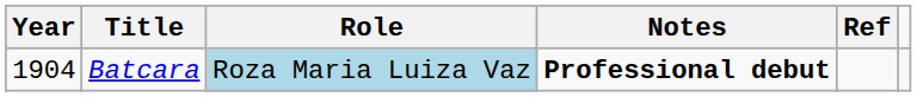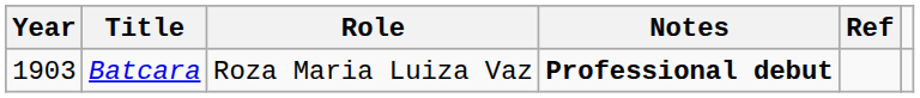 <table class="wikitable sortable">
 <tr>
 <th>Year</th>
 <th>Title</th>
 <th>Role</th>
 <th>Notes</th>
 <th>Ref</th>
 </tr>
 <tr>
-<td>1904</td>
+<td>1903</td>
 <td><em><a href='#'>Batcara</a></em></td>
-<td style="background: lightblue;">Roza Maria Luiza Vaz</td>
+<td>Roza Maria Luiza Vaz</td>
 <td><strong>Professional debut</strong></td>
 <td></td>
 <td></td>
 </tr>
 </table>
